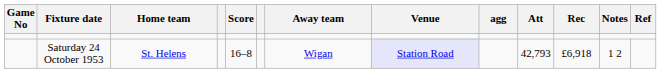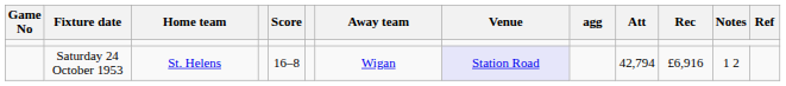 <table class="wikitable" style="text-align:center;">
 <tr>
 <th width=20 abbr="No">Game No</th>
 <th width=100 abbr="Date">Fixture date</th>
 <th width=150 abbr="Home team">Home team</th>
 <th width=5 abbr="space"></th>
 <th width=20 abbr="Score">Score</th>
 <th width=5 abbr="space"></th>
 <th width=150 abbr="Away team">Away team</th>
 <th width=150 abbr="Venue">Venue</th>
 <th width=50 abbr="agg">agg</th>
 <th width=45 abbr="Att">Att</th>
 <th width=60 abbr="Rec">Rec</th>
 <th width=20 abbr="Notes">Notes</th>
 <th width=30 abbr="Ref">Ref</th>
 </tr>
 <tr>
 <td></td>
 <td></td>
 <td></td>
 <td></td>
 <td></td>
 <td></td>
 <td></td>
 <td></td>
 <td></td>
 <td></td>
 <td></td>
 </tr>
 <tr>
 <td></td>
 <td>Saturday 24 October 1953</td>
 <td><a href='#'>St. Helens</a></td>
 <td></td>
 <td>16–8</td>
 <td></td>
 <td><a href='#'>Wigan</a></td>
 <td style="background: lavender;"><a href='#'>Station Road</a></td>
 <td></td>
-<td>42,793</td>
-<td>£6,918</td>
+<td>42,794</td>
+<td>£6,916</td>
 <td>1 2</td>
 <td></td>
 </tr>
 </table>
